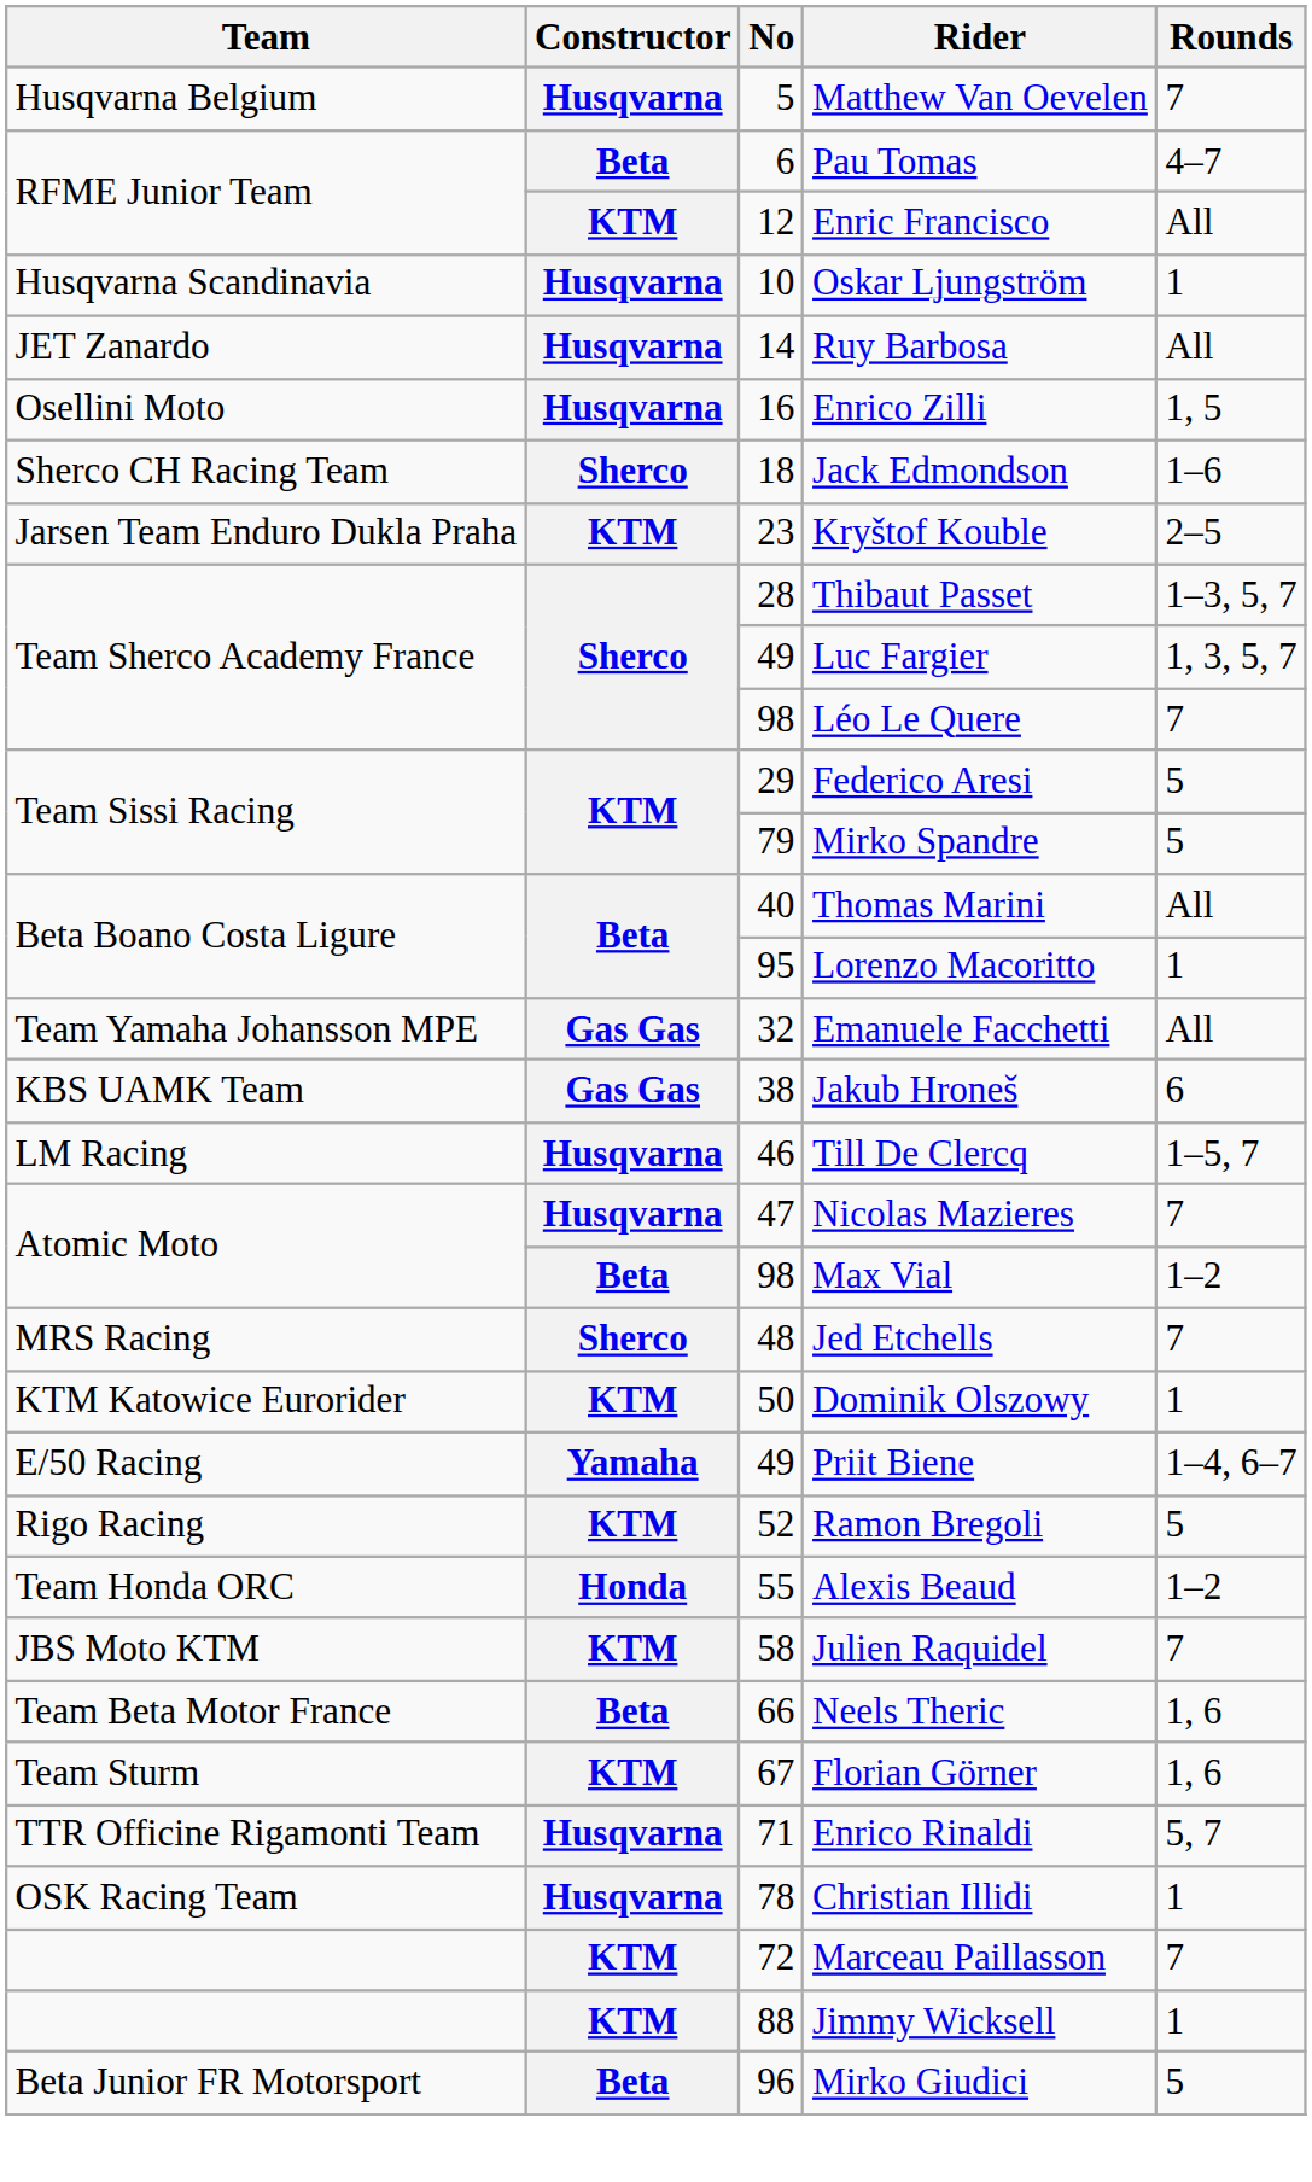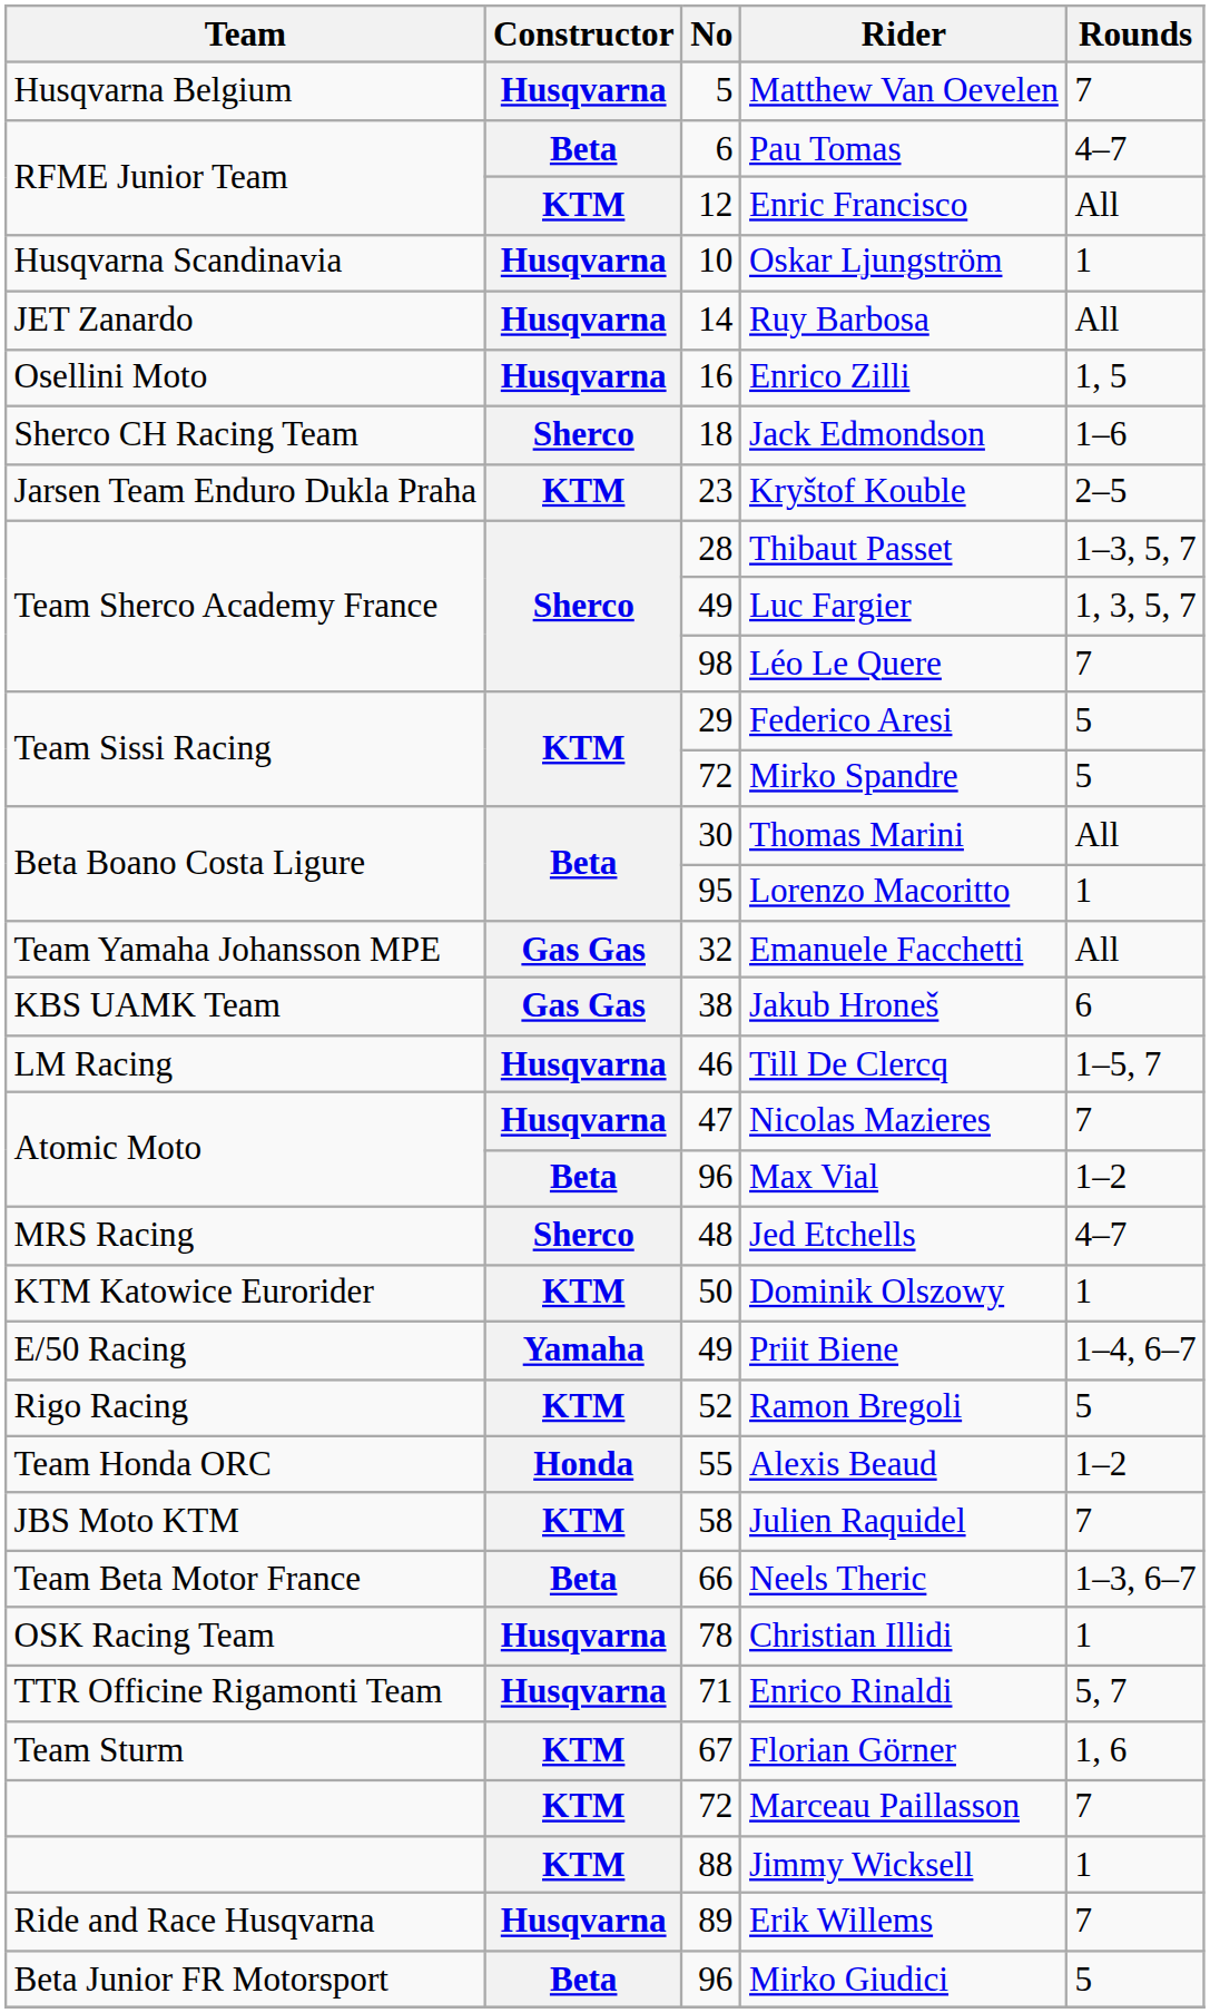 <table class="wikitable" style="font-size: 85%;">
 <tr>
 <th>Team</th>
 <th>Constructor</th>
 <th>No</th>
 <th>Rider</th>
 <th>Rounds</th>
 </tr>
 <tr>
 <td>Husqvarna Belgium</td>
 <th><a href='#'>Husqvarna</a></th>
 <td align="right">5</td>
 <td> <a href='#'>Matthew Van Oevelen</a></td>
 <td>7</td>
 </tr>
 <tr>
 <td rowspan=2>RFME Junior Team</td>
 <th><a href='#'>Beta</a></th>
 <td align="right">6</td>
 <td> <a href='#'>Pau Tomas</a></td>
 <td>4–7</td>
 </tr>
 <tr>
 <th><a href='#'>KTM</a></th>
 <td align="right">12</td>
 <td> <a href='#'>Enric Francisco</a></td>
 <td>All</td>
 </tr>
 <tr>
 <td>Husqvarna Scandinavia</td>
 <th><a href='#'>Husqvarna</a></th>
 <td align="right">10</td>
 <td> <a href='#'>Oskar Ljungström</a></td>
 <td>1</td>
 </tr>
 <tr>
 <td>JET Zanardo</td>
 <th><a href='#'>Husqvarna</a></th>
 <td align="right">14</td>
 <td> <a href='#'>Ruy Barbosa</a></td>
 <td>All</td>
 </tr>
 <tr>
 <td>Osellini Moto</td>
 <th><a href='#'>Husqvarna</a></th>
 <td align="right">16</td>
 <td> <a href='#'>Enrico Zilli</a></td>
 <td>1, 5</td>
 </tr>
 <tr>
 <td>Sherco CH Racing Team</td>
 <th><a href='#'>Sherco</a></th>
 <td align="right">18</td>
 <td> <a href='#'>Jack Edmondson</a></td>
 <td>1–6</td>
 </tr>
 <tr>
 <td>Jarsen Team Enduro Dukla Praha</td>
 <th><a href='#'>KTM</a></th>
 <td align="right">23</td>
 <td> <a href='#'>Kryštof Kouble</a></td>
 <td>2–5</td>
 </tr>
 <tr>
 <td rowspan=3>Team Sherco Academy France</td>
 <th rowspan=3><a href='#'>Sherco</a></th>
 <td align="right">28</td>
 <td> <a href='#'>Thibaut Passet</a></td>
 <td>1–3, 5, 7</td>
 </tr>
 <tr>
 <td align="right">49</td>
 <td> <a href='#'>Luc Fargier</a></td>
 <td>1, 3, 5, 7</td>
 </tr>
 <tr>
 <td align="right">98</td>
 <td> <a href='#'>Léo Le Quere</a></td>
 <td>7</td>
 </tr>
 <tr>
 <td rowspan=2>Team Sissi Racing</td>
 <th rowspan=2><a href='#'>KTM</a></th>
 <td align="right">29</td>
 <td> <a href='#'>Federico Aresi</a></td>
 <td>5</td>
 </tr>
 <tr>
-<td align="right">79</td>
+<td align="right">72</td>
 <td> <a href='#'>Mirko Spandre</a></td>
 <td>5</td>
 </tr>
 <tr>
 <td rowspan=2>Beta Boano Costa Ligure</td>
 <th rowspan=2><a href='#'>Beta</a></th>
-<td align="right">40</td>
+<td align="right">30</td>
 <td> <a href='#'>Thomas Marini</a></td>
 <td>All</td>
 </tr>
 <tr>
 <td align="right">95</td>
 <td> <a href='#'>Lorenzo Macoritto</a></td>
 <td>1</td>
 </tr>
 <tr>
 <td>Team Yamaha Johansson MPE</td>
 <th><a href='#'>Gas Gas</a></th>
 <td align="right">32</td>
 <td> <a href='#'>Emanuele Facchetti</a></td>
 <td>All</td>
 </tr>
 <tr>
 <td>KBS UAMK Team</td>
 <th><a href='#'>Gas Gas</a></th>
 <td align="right">38</td>
 <td> <a href='#'>Jakub Hroneš</a></td>
 <td>6</td>
 </tr>
 <tr>
 <td>LM Racing</td>
 <th><a href='#'>Husqvarna</a></th>
 <td align="right">46</td>
 <td> <a href='#'>Till De Clercq</a></td>
 <td>1–5, 7</td>
 </tr>
 <tr>
 <td rowspan=2>Atomic Moto</td>
 <th><a href='#'>Husqvarna</a></th>
 <td align="right">47</td>
 <td> <a href='#'>Nicolas Mazieres</a></td>
 <td>7</td>
 </tr>
 <tr>
 <th><a href='#'>Beta</a></th>
-<td align="right">98</td>
+<td align="right">96</td>
 <td> <a href='#'>Max Vial</a></td>
 <td>1–2</td>
 </tr>
 <tr>
 <td>MRS Racing</td>
 <th><a href='#'>Sherco</a></th>
 <td align="right">48</td>
 <td> <a href='#'>Jed Etchells</a></td>
-<td>7</td>
+<td>4–7</td>
 </tr>
 <tr>
 <td>KTM Katowice Eurorider</td>
 <th><a href='#'>KTM</a></th>
 <td align="right">50</td>
 <td> <a href='#'>Dominik Olszowy</a></td>
 <td>1</td>
 </tr>
 <tr>
 <td>E/50 Racing</td>
 <th><a href='#'>Yamaha</a></th>
 <td align="right">49</td>
 <td> <a href='#'>Priit Biene</a></td>
 <td>1–4, 6–7</td>
 </tr>
 <tr>
 <td>Rigo Racing</td>
 <th><a href='#'>KTM</a></th>
 <td align="right">52</td>
 <td> <a href='#'>Ramon Bregoli</a></td>
 <td>5</td>
 </tr>
 <tr>
 <td>Team Honda ORC</td>
 <th><a href='#'>Honda</a></th>
 <td align="right">55</td>
 <td> <a href='#'>Alexis Beaud</a></td>
 <td>1–2</td>
 </tr>
 <tr>
 <td>JBS Moto KTM</td>
 <th><a href='#'>KTM</a></th>
 <td align="right">58</td>
 <td> <a href='#'>Julien Raquidel</a></td>
 <td>7</td>
 </tr>
 <tr>
 <td>Team Beta Motor France</td>
 <th><a href='#'>Beta</a></th>
 <td align="right">66</td>
 <td> <a href='#'>Neels Theric</a></td>
-<td>1, 6</td>
+<td>1–3, 6–7</td>
 </tr>
 <tr>
-<td>Team Sturm</td>
-<th><a href='#'>KTM</a></th>
-<td align="right">67</td>
-<td> <a href='#'>Florian Görner</a></td>
-<td>1, 6</td>
+<td>OSK Racing Team</td>
+<th><a href='#'>Husqvarna</a></th>
+<td align="right">78</td>
+<td> <a href='#'>Christian Illidi</a></td>
+<td>1</td>
 </tr>
 <tr>
 <td>TTR Officine Rigamonti Team</td>
 <th><a href='#'>Husqvarna</a></th>
 <td align="right">71</td>
 <td> <a href='#'>Enrico Rinaldi</a></td>
 <td>5, 7</td>
 </tr>
 <tr>
-<td>OSK Racing Team</td>
-<th><a href='#'>Husqvarna</a></th>
-<td align="right">78</td>
-<td> <a href='#'>Christian Illidi</a></td>
-<td>1</td>
+<td>Team Sturm</td>
+<th><a href='#'>KTM</a></th>
+<td align="right">67</td>
+<td> <a href='#'>Florian Görner</a></td>
+<td>1, 6</td>
 </tr>
 <tr>
 <td></td>
 <th><a href='#'>KTM</a></th>
 <td align="right">72</td>
 <td> <a href='#'>Marceau Paillasson</a></td>
 <td>7</td>
 </tr>
 <tr>
 <td></td>
 <th><a href='#'>KTM</a></th>
 <td align="right">88</td>
 <td> <a href='#'>Jimmy Wicksell</a></td>
 <td>1</td>
 </tr>
 <tr>
+<td>Ride and Race Husqvarna</td>
+<th><a href='#'>Husqvarna</a></th>
+<td align="right">89</td>
+<td> <a href='#'>Erik Willems</a></td>
+<td>7</td>
+</tr>
+<tr>
 <td>Beta Junior FR Motorsport</td>
 <th><a href='#'>Beta</a></th>
 <td align="right">96</td>
 <td> <a href='#'>Mirko Giudici</a></td>
 <td>5</td>
 </tr>
 <tr>
 </tr>
 </table>
